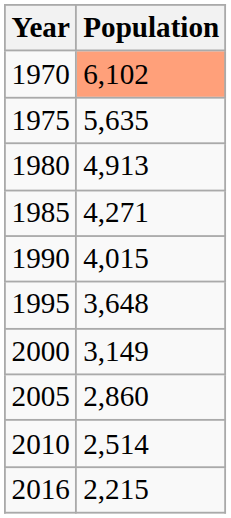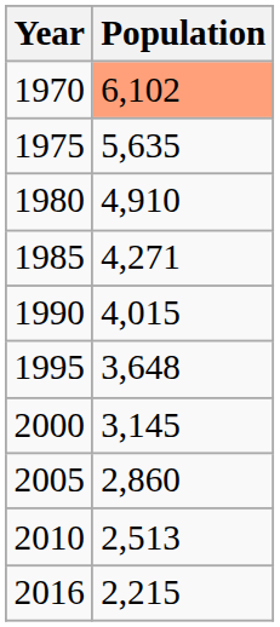 <table class="wikitable sortable">
 <tr>
 <th>Year</th>
 <th>Population</th>
 </tr>
 <tr>
 <td>1970</td>
 <td style="background: lightsalmon;">6,102</td>
 </tr>
 <tr>
 <td>1975</td>
 <td>5,635</td>
 </tr>
 <tr>
 <td>1980</td>
-<td>4,913</td>
+<td>4,910</td>
 </tr>
 <tr>
 <td>1985</td>
 <td>4,271</td>
 </tr>
 <tr>
 <td>1990</td>
 <td>4,015</td>
 </tr>
 <tr>
 <td>1995</td>
 <td>3,648</td>
 </tr>
 <tr>
 <td>2000</td>
-<td>3,149</td>
+<td>3,145</td>
 </tr>
 <tr>
 <td>2005</td>
 <td>2,860</td>
 </tr>
 <tr>
 <td>2010</td>
-<td>2,514</td>
+<td>2,513</td>
 </tr>
 <tr>
 <td>2016</td>
 <td>2,215</td>
 </tr>
 </table>
